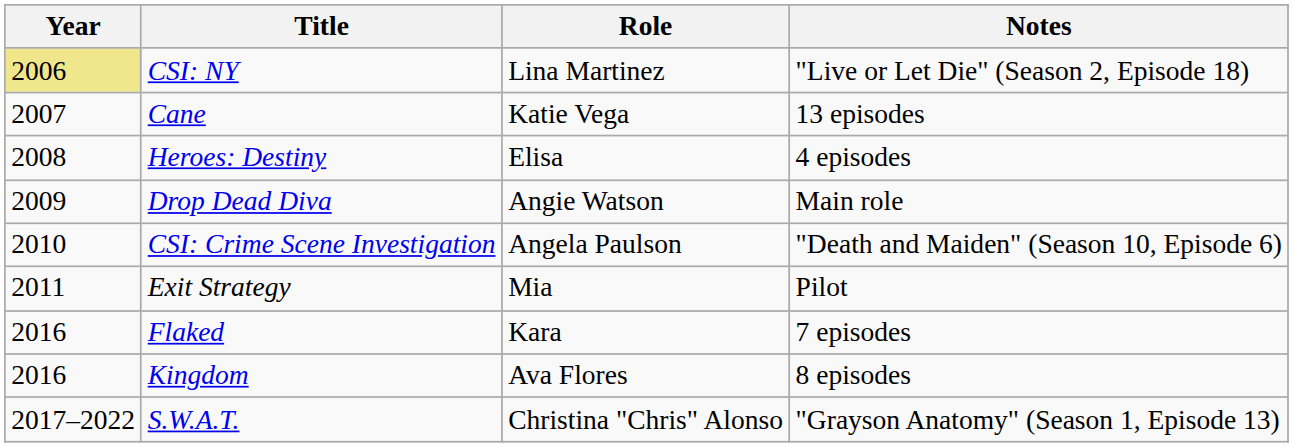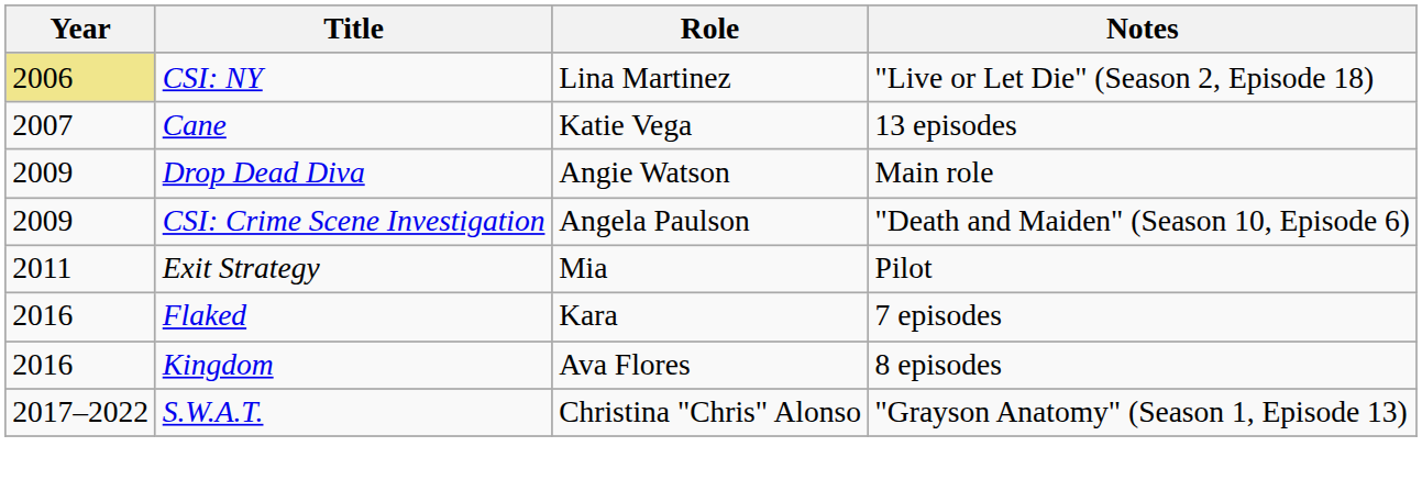 <table class="wikitable sortable">
 <tr>
 <th>Year</th>
 <th>Title</th>
 <th>Role</th>
 <th class="unsortable">Notes</th>
 </tr>
 <tr>
 <td style="background: khaki;">2006</td>
 <td><em><a href='#'>CSI: NY</a></em></td>
 <td>Lina Martinez</td>
 <td>"Live or Let Die" (Season 2, Episode 18)</td>
 </tr>
 <tr>
 <td>2007</td>
 <td><em><a href='#'>Cane</a></em></td>
 <td>Katie Vega</td>
 <td>13 episodes</td>
 </tr>
 <tr>
-<td>2008</td>
-<td><em><a href='#'>Heroes: Destiny</a></em></td>
-<td>Elisa</td>
-<td>4 episodes</td>
-</tr>
-<tr>
 <td>2009</td>
 <td><em><a href='#'>Drop Dead Diva</a></em></td>
 <td>Angie Watson</td>
 <td>Main role</td>
 </tr>
 <tr>
-<td>2010</td>
+<td>2009</td>
 <td><em><a href='#'>CSI: Crime Scene Investigation</a></em></td>
 <td>Angela Paulson</td>
 <td>"Death and Maiden" (Season 10, Episode 6)</td>
 </tr>
 <tr>
 <td>2011</td>
 <td><em>Exit Strategy</em></td>
 <td>Mia</td>
 <td>Pilot</td>
 </tr>
 <tr>
 <td>2016</td>
 <td><em><a href='#'>Flaked</a></em></td>
 <td>Kara</td>
 <td>7 episodes</td>
 </tr>
 <tr>
 <td>2016</td>
 <td><em><a href='#'>Kingdom</a></em></td>
 <td>Ava Flores</td>
 <td>8 episodes</td>
 </tr>
 <tr>
 <td>2017–2022</td>
 <td><em><a href='#'>S.W.A.T.</a></em></td>
 <td>Christina "Chris" Alonso</td>
 <td>"Grayson Anatomy" (Season 1, Episode 13)</td>
 </tr>
 </table>
